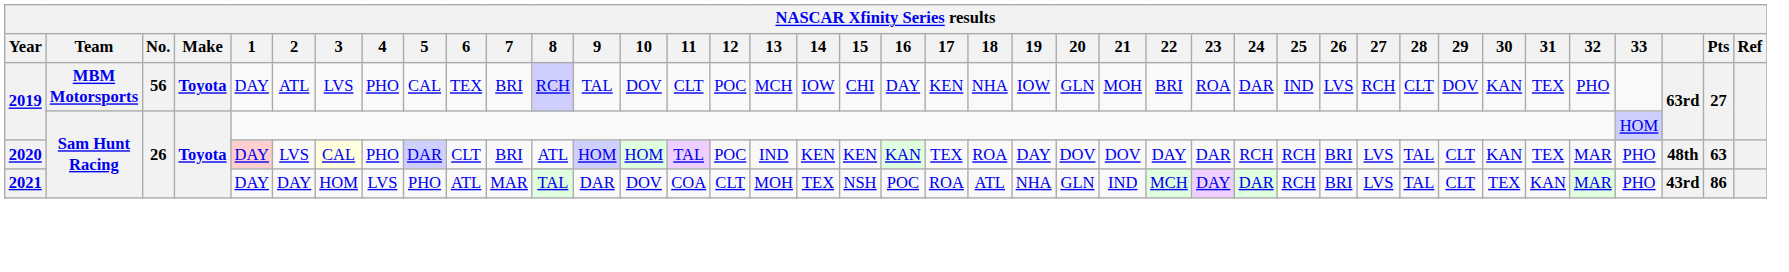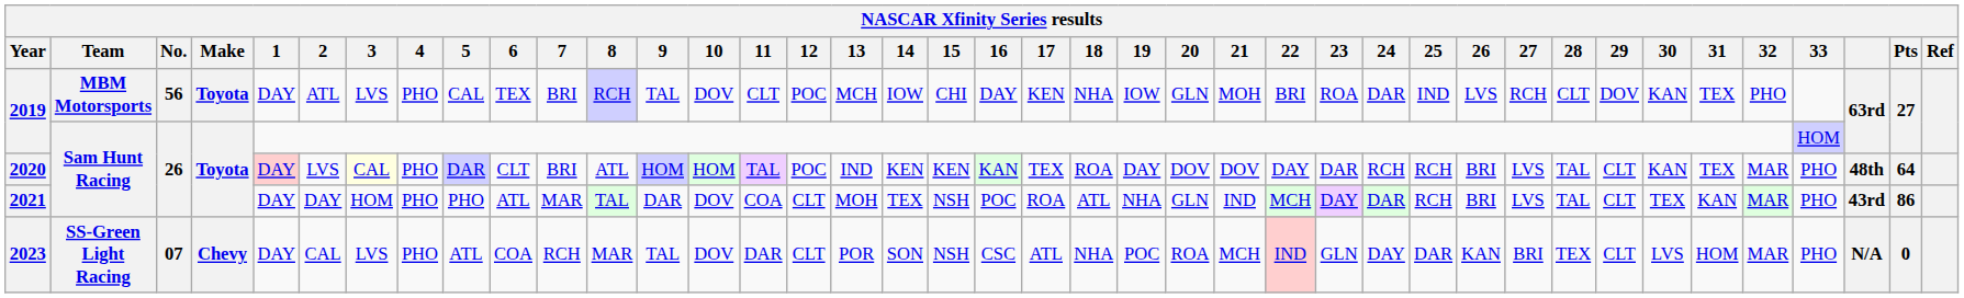 <table class="wikitable" style="text-align:center; font-size:75%">
 <tr>
 <th colspan=40><a href='#'>NASCAR Xfinity Series</a> results</th>
 </tr>
 <tr>
 <th>Year</th>
 <th>Team</th>
 <th>No.</th>
 <th>Make</th>
 <th>1</th>
 <th>2</th>
 <th>3</th>
 <th>4</th>
 <th>5</th>
 <th>6</th>
 <th>7</th>
 <th>8</th>
 <th>9</th>
 <th>10</th>
 <th>11</th>
 <th>12</th>
 <th>13</th>
 <th>14</th>
 <th>15</th>
 <th>16</th>
 <th>17</th>
 <th>18</th>
 <th>19</th>
 <th>20</th>
 <th>21</th>
 <th>22</th>
 <th>23</th>
 <th>24</th>
 <th>25</th>
 <th>26</th>
 <th>27</th>
 <th>28</th>
 <th>29</th>
 <th>30</th>
 <th>31</th>
 <th>32</th>
 <th>33</th>
 <th></th>
 <th>Pts</th>
 <th>Ref</th>
 </tr>
 <tr>
 <th rowspan=2><a href='#'>2019</a></th>
 <th><a href='#'>MBM Motorsports</a></th>
 <th>56</th>
 <th><a href='#'>Toyota</a></th>
 <td><a href='#'>DAY</a></td>
 <td><a href='#'>ATL</a></td>
 <td><a href='#'>LVS</a></td>
 <td><a href='#'>PHO</a></td>
 <td><a href='#'>CAL</a></td>
 <td><a href='#'>TEX</a></td>
 <td><a href='#'>BRI</a></td>
 <td style="background:#CFCFFF;"><a href='#'>RCH</a><br></td>
 <td><a href='#'>TAL</a></td>
 <td><a href='#'>DOV</a></td>
 <td><a href='#'>CLT</a></td>
 <td><a href='#'>POC</a></td>
 <td><a href='#'>MCH</a></td>
 <td><a href='#'>IOW</a></td>
 <td><a href='#'>CHI</a></td>
 <td><a href='#'>DAY</a></td>
 <td><a href='#'>KEN</a></td>
 <td><a href='#'>NHA</a></td>
 <td><a href='#'>IOW</a></td>
 <td><a href='#'>GLN</a></td>
 <td><a href='#'>MOH</a></td>
 <td><a href='#'>BRI</a></td>
 <td><a href='#'>ROA</a></td>
 <td><a href='#'>DAR</a></td>
 <td><a href='#'>IND</a></td>
 <td><a href='#'>LVS</a></td>
 <td><a href='#'>RCH</a></td>
 <td><a href='#'>CLT</a></td>
 <td><a href='#'>DOV</a></td>
 <td><a href='#'>KAN</a></td>
 <td><a href='#'>TEX</a></td>
 <td><a href='#'>PHO</a></td>
 <td></td>
 <th rowspan=2>63rd</th>
 <th rowspan=2>27</th>
 <th rowspan=2></th>
 </tr>
 <tr>
 <th rowspan=3><a href='#'>Sam Hunt Racing</a></th>
 <th rowspan=3>26</th>
 <th rowspan=3><a href='#'>Toyota</a></th>
 <td colspan=32></td>
 <td style="background:#CFCFFF;"><a href='#'>HOM</a><br></td>
 </tr>
 <tr>
 <th><a href='#'>2020</a></th>
 <td style="background:#FFCFCF;"><a href='#'>DAY</a><br></td>
 <td><a href='#'>LVS</a></td>
 <td style="background: lightyellow;"><a href='#'>CAL</a></td>
 <td><a href='#'>PHO</a></td>
 <td style="background:#CFCFFF;"><a href='#'>DAR</a><br></td>
 <td><a href='#'>CLT</a></td>
 <td><a href='#'>BRI</a></td>
 <td><a href='#'>ATL</a></td>
 <td style="background:#CFCFFF;"><a href='#'>HOM</a><br></td>
 <td style="background:#DFFFDF;"><a href='#'>HOM</a><br></td>
 <td style="background:#EFCFFF;"><a href='#'>TAL</a><br></td>
 <td><a href='#'>POC</a></td>
 <td><a href='#'>IND</a></td>
 <td><a href='#'>KEN</a></td>
 <td><a href='#'>KEN</a></td>
 <td style="background:#DFFFDF;"><a href='#'>KAN</a><br></td>
 <td><a href='#'>TEX</a></td>
 <td><a href='#'>ROA</a></td>
 <td><a href='#'>DAY</a></td>
 <td><a href='#'>DOV</a></td>
 <td><a href='#'>DOV</a></td>
 <td><a href='#'>DAY</a></td>
 <td><a href='#'>DAR</a></td>
 <td><a href='#'>RCH</a></td>
 <td><a href='#'>RCH</a></td>
 <td><a href='#'>BRI</a></td>
 <td><a href='#'>LVS</a></td>
 <td><a href='#'>TAL</a></td>
 <td><a href='#'>CLT</a></td>
 <td><a href='#'>KAN</a></td>
 <td><a href='#'>TEX</a></td>
 <td><a href='#'>MAR</a></td>
 <td><a href='#'>PHO</a></td>
 <th>48th</th>
-<th>63</th>
+<th>64</th>
 <th></th>
 </tr>
 <tr>
 <th><a href='#'>2021</a></th>
 <td><a href='#'>DAY</a></td>
 <td><a href='#'>DAY</a></td>
 <td><a href='#'>HOM</a></td>
-<td><a href='#'>LVS</a></td>
+<td><a href='#'>PHO</a></td>
 <td><a href='#'>PHO</a></td>
 <td><a href='#'>ATL</a></td>
 <td><a href='#'>MAR</a></td>
 <td style="background:#DFFFDF;"><a href='#'>TAL</a><br></td>
 <td><a href='#'>DAR</a></td>
 <td><a href='#'>DOV</a></td>
 <td><a href='#'>COA</a></td>
 <td><a href='#'>CLT</a></td>
 <td><a href='#'>MOH</a></td>
 <td><a href='#'>TEX</a></td>
 <td><a href='#'>NSH</a></td>
 <td><a href='#'>POC</a></td>
 <td><a href='#'>ROA</a></td>
 <td><a href='#'>ATL</a></td>
 <td><a href='#'>NHA</a></td>
 <td><a href='#'>GLN</a></td>
 <td><a href='#'>IND</a></td>
 <td style="background:#DFFFDF;"><a href='#'>MCH</a><br></td>
 <td style="background:#EFCFFF;"><a href='#'>DAY</a><br></td>
 <td style="background:#DFFFDF;"><a href='#'>DAR</a><br></td>
 <td><a href='#'>RCH</a></td>
 <td><a href='#'>BRI</a></td>
 <td><a href='#'>LVS</a></td>
 <td><a href='#'>TAL</a></td>
 <td><a href='#'>CLT</a></td>
 <td><a href='#'>TEX</a></td>
 <td><a href='#'>KAN</a></td>
 <td style="background:#DFFFDF;"><a href='#'>MAR</a><br></td>
 <td><a href='#'>PHO</a></td>
 <th>43rd</th>
 <th>86</th>
 <th></th>
 </tr>
+<tr>
+<th><a href='#'>2023</a></th>
+<th><a href='#'>SS-Green Light Racing</a></th>
+<th>07</th>
+<th><a href='#'>Chevy</a></th>
+<td><a href='#'>DAY</a></td>
+<td><a href='#'>CAL</a></td>
+<td><a href='#'>LVS</a></td>
+<td><a href='#'>PHO</a></td>
+<td><a href='#'>ATL</a></td>
+<td><a href='#'>COA</a></td>
+<td><a href='#'>RCH</a></td>
+<td><a href='#'>MAR</a></td>
+<td><a href='#'>TAL</a></td>
+<td><a href='#'>DOV</a></td>
+<td><a href='#'>DAR</a></td>
+<td><a href='#'>CLT</a></td>
+<td><a href='#'>POR</a></td>
+<td><a href='#'>SON</a></td>
+<td><a href='#'>NSH</a></td>
+<td><a href='#'>CSC</a></td>
+<td><a href='#'>ATL</a></td>
+<td><a href='#'>NHA</a></td>
+<td><a href='#'>POC</a></td>
+<td><a href='#'>ROA</a></td>
+<td><a href='#'>MCH</a></td>
+<td style="background:#FFCFCF;"><a href='#'>IND</a><br></td>
+<td><a href='#'>GLN</a></td>
+<td><a href='#'>DAY</a></td>
+<td><a href='#'>DAR</a></td>
+<td><a href='#'>KAN</a></td>
+<td><a href='#'>BRI</a></td>
+<td><a href='#'>TEX</a></td>
+<td><a href='#'>CLT</a></td>
+<td><a href='#'>LVS</a></td>
+<td><a href='#'>HOM</a></td>
+<td><a href='#'>MAR</a></td>
+<td><a href='#'>PHO</a></td>
+<th>N/A</th>
+<th>0</th>
+<th></th>
+</tr>
 </table>
